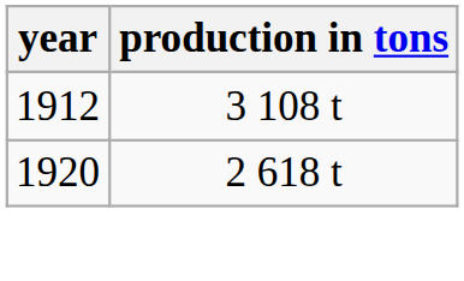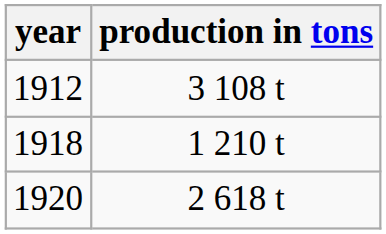 <table class="wikitable" style="margin:auto">
 <tr>
 <th>year</th>
 <th>production in <a href='#'>tons</a></th>
 </tr>
 <tr>
 <td align="center">1912</td>
 <td align="center">3 108 t  </td>
 </tr>
 <tr>
+<td align="center">1918</td>
+<td align="center">1 210 t </td>
+</tr>
+<tr>
 <td align="center">1920</td>
 <td align="center">2 618 t </td>
 </tr>
 </table>
